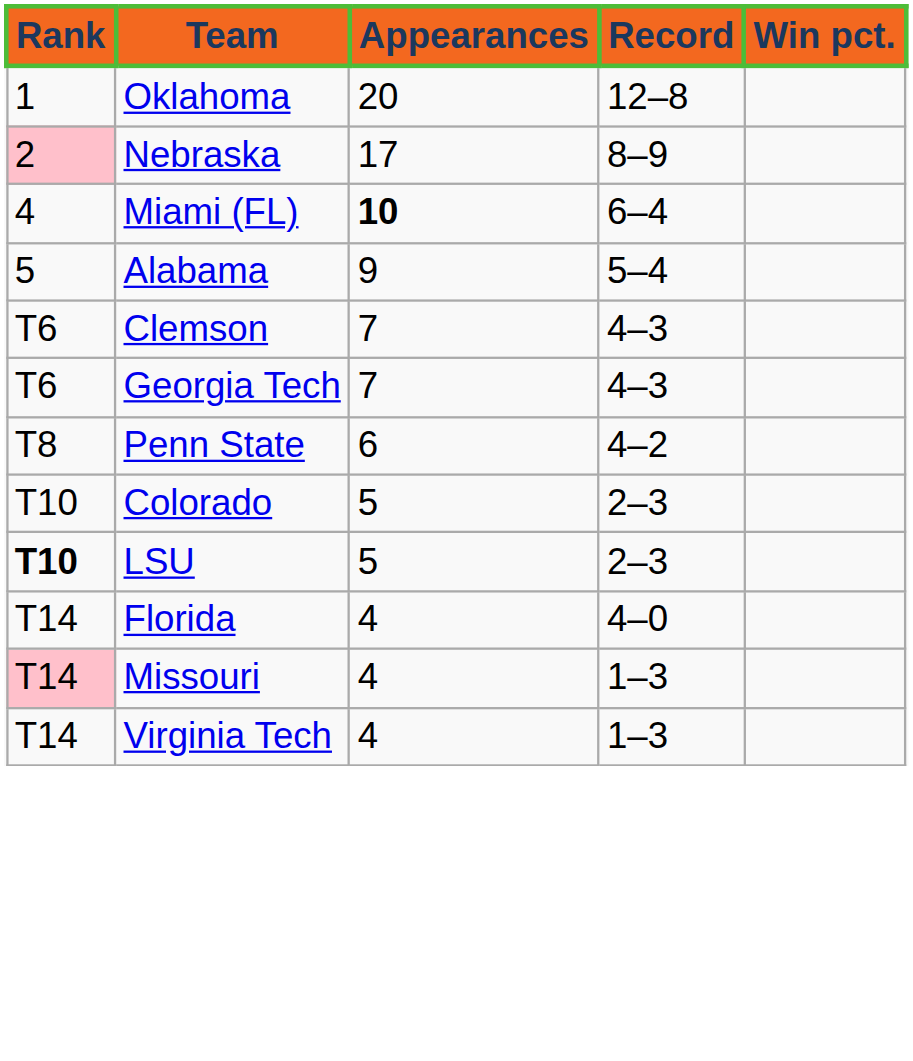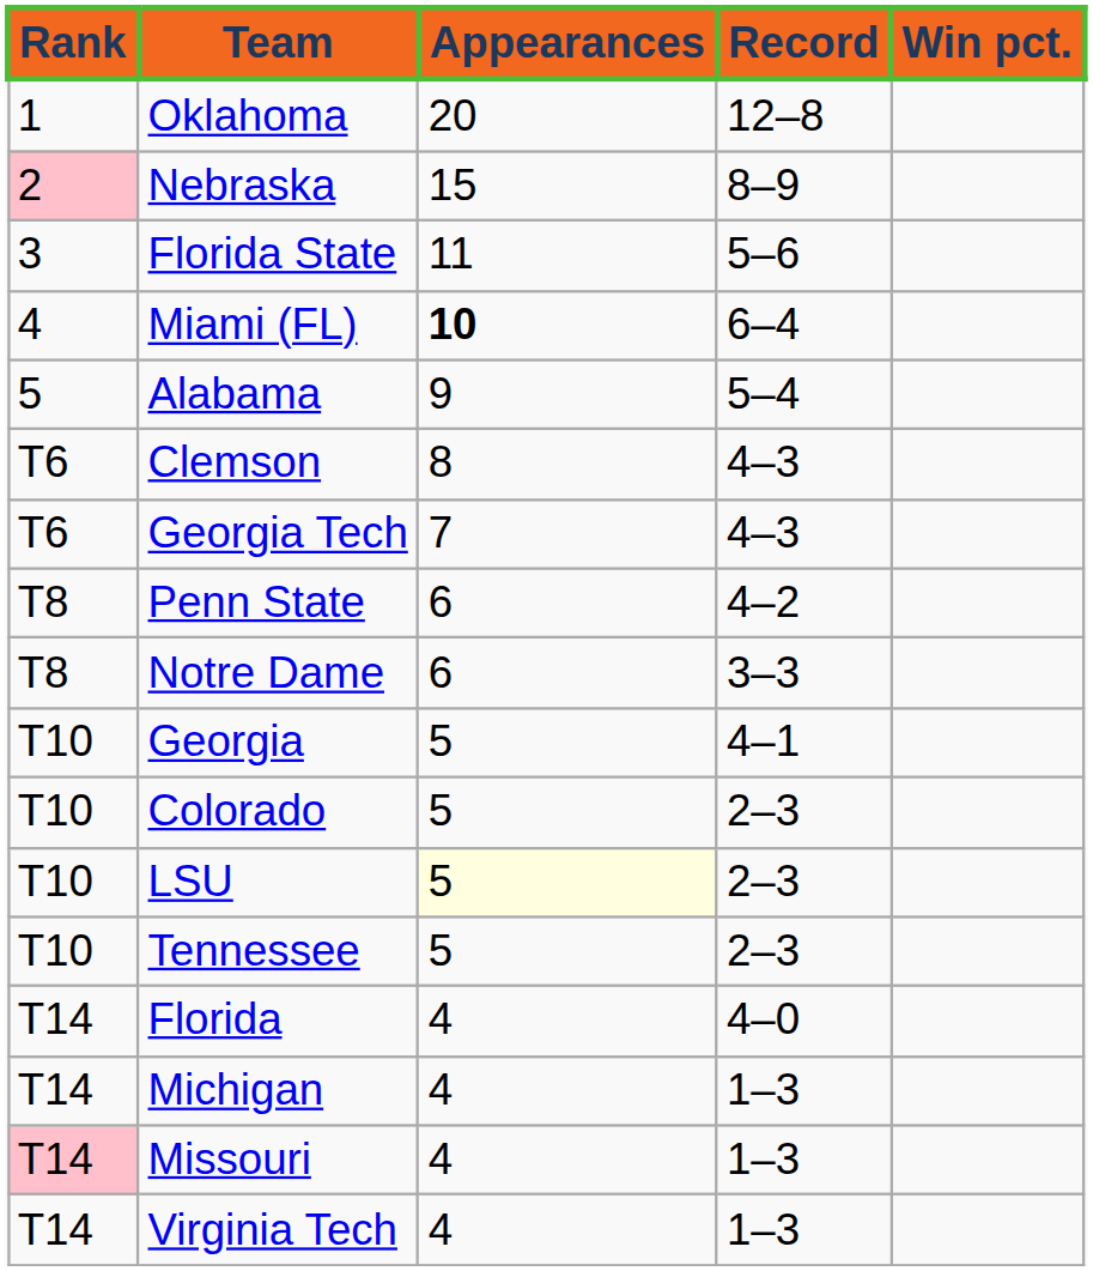 <table class = "wikitable">
 <tr>
 <th style="background:#f3681f; color:#1b385e; border:2px solid #4dbd38;">Rank</th>
 <th style="background:#f3681f; color:#1b385e; border:2px solid #4dbd38;">Team</th>
 <th style="background:#f3681f; color:#1b385e; border:2px solid #4dbd38;">Appearances</th>
 <th style="background:#f3681f; color:#1b385e; border:2px solid #4dbd38;">Record</th>
 <th style="background:#f3681f; color:#1b385e; border:2px solid #4dbd38;">Win pct.</th>
 </tr>
 <tr>
 <td>1</td>
 <td><a href='#'>Oklahoma</a></td>
 <td>20</td>
 <td>12–8</td>
 <td></td>
 </tr>
 <tr>
 <td style="background: pink;">2</td>
 <td><a href='#'>Nebraska</a></td>
-<td>17</td>
+<td>15</td>
 <td>8–9</td>
+<td></td>
+</tr>
+<tr>
+<td>3</td>
+<td><a href='#'>Florida State</a></td>
+<td>11</td>
+<td>5–6</td>
 <td></td>
 </tr>
 <tr>
 <td>4</td>
 <td><a href='#'>Miami (FL)</a></td>
 <td><strong>10</strong></td>
 <td>6–4</td>
 <td></td>
 </tr>
 <tr>
 <td>5</td>
 <td><a href='#'>Alabama</a></td>
 <td>9</td>
 <td>5–4</td>
 <td></td>
 </tr>
 <tr>
 <td>T6</td>
 <td><a href='#'>Clemson</a></td>
-<td>7</td>
+<td>8</td>
 <td>4–3</td>
 <td></td>
 </tr>
 <tr>
 <td>T6</td>
 <td><a href='#'>Georgia Tech</a></td>
 <td>7</td>
 <td>4–3</td>
 <td></td>
 </tr>
 <tr>
 <td>T8</td>
 <td><a href='#'>Penn State</a></td>
 <td>6</td>
 <td>4–2</td>
 <td></td>
 </tr>
 <tr>
+<td>T8</td>
+<td><a href='#'>Notre Dame</a></td>
+<td>6</td>
+<td>3–3</td>
+<td></td>
+</tr>
+<tr>
+<td>T10</td>
+<td><a href='#'>Georgia</a></td>
+<td>5</td>
+<td>4–1</td>
+<td></td>
+</tr>
+<tr>
 <td>T10</td>
 <td><a href='#'>Colorado</a></td>
 <td>5</td>
 <td>2–3</td>
 <td></td>
 </tr>
 <tr>
-<td><strong>T10</strong></td>
+<td>T10</td>
 <td><a href='#'>LSU</a></td>
+<td style="background: lightyellow;">5</td>
+<td>2–3</td>
+<td></td>
+</tr>
+<tr>
+<td>T10</td>
+<td><a href='#'>Tennessee</a></td>
 <td>5</td>
 <td>2–3</td>
 <td></td>
 </tr>
 <tr>
 <td>T14</td>
 <td><a href='#'>Florida</a></td>
 <td>4</td>
 <td>4–0</td>
+<td></td>
+</tr>
+<tr>
+<td>T14</td>
+<td><a href='#'>Michigan</a></td>
+<td>4</td>
+<td>1–3</td>
 <td></td>
 </tr>
 <tr>
 <td style="background: pink;">T14</td>
 <td><a href='#'>Missouri</a></td>
 <td>4</td>
 <td>1–3</td>
 <td></td>
 </tr>
 <tr>
 <td>T14</td>
 <td><a href='#'>Virginia Tech</a></td>
 <td>4</td>
 <td>1–3</td>
 <td></td>
 </tr>
 </table>
